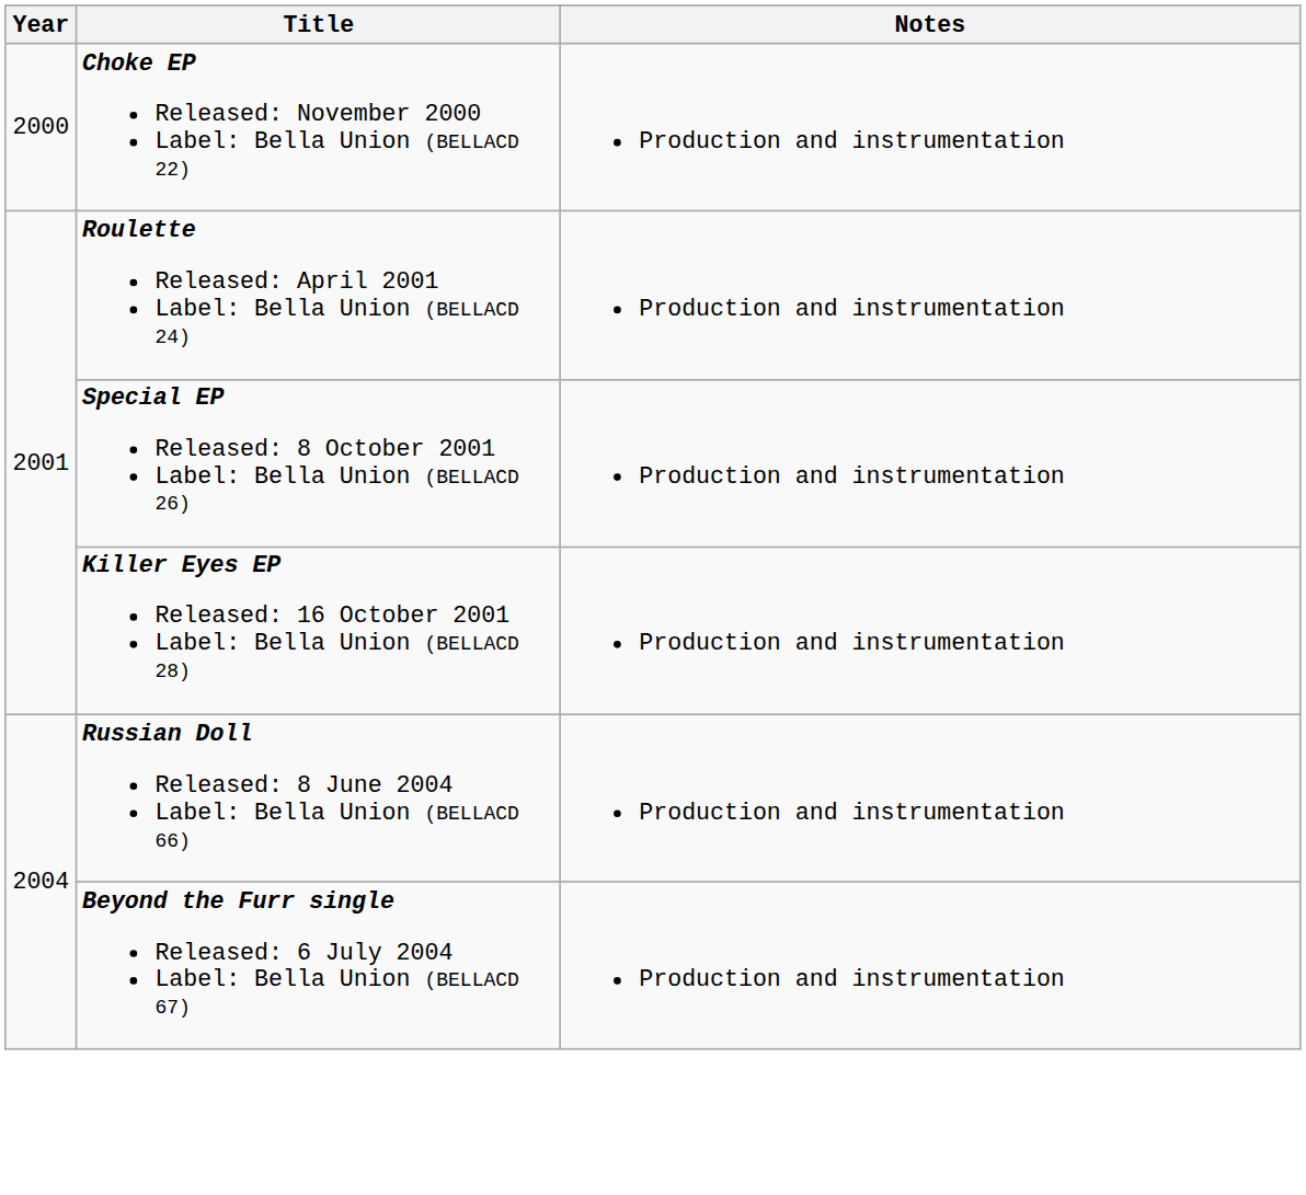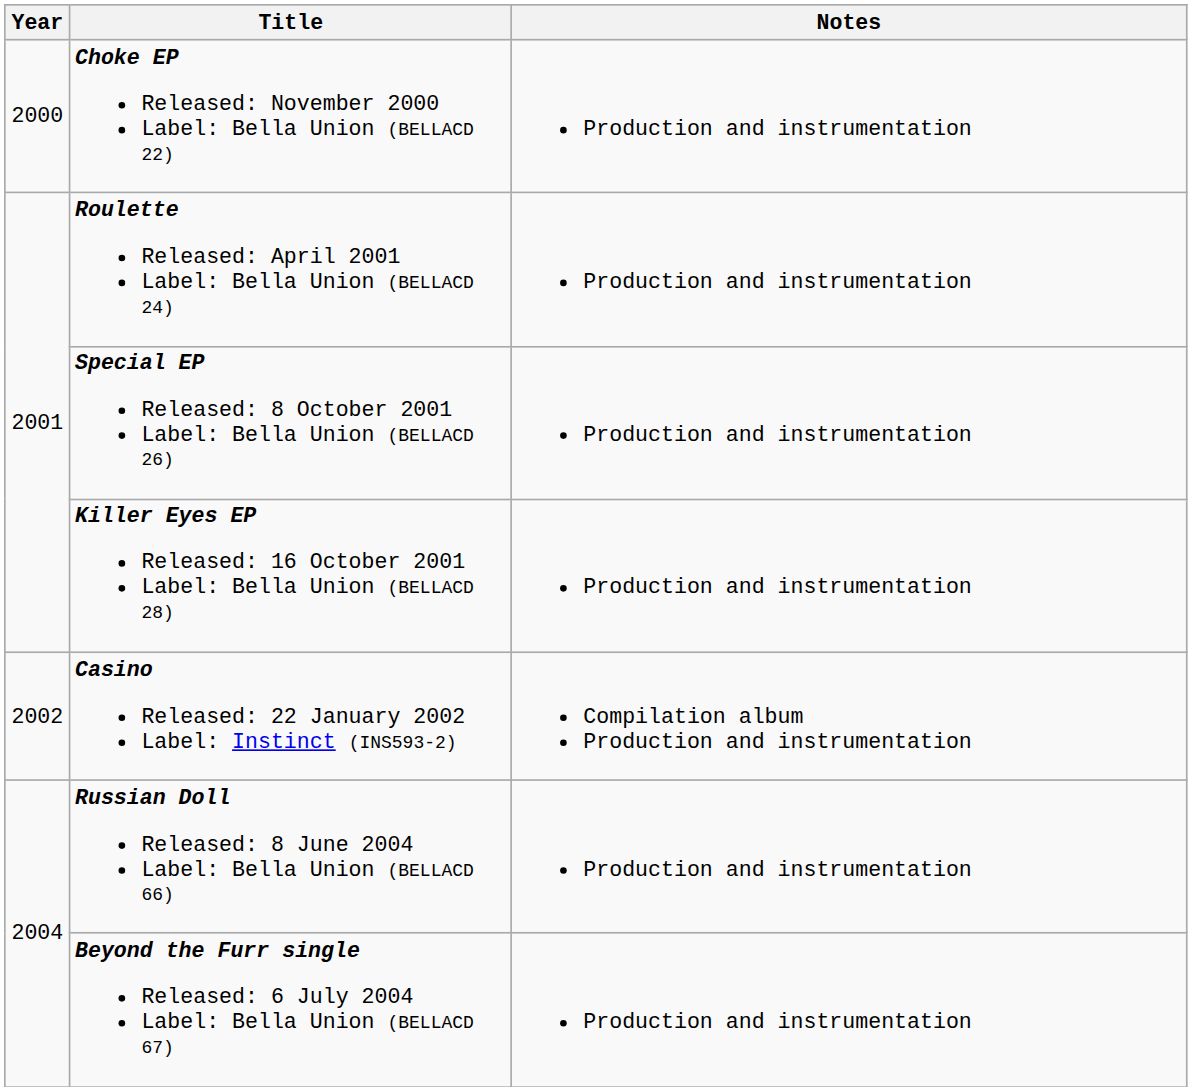 <table class="wikitable">
 <tr>
 <th width="33">Year</th>
 <th width="260">Title</th>
 <th width="400">Notes</th>
 </tr>
 <tr>
 <td align="center">2000</td>
 <td><strong><em>Choke EP</em></strong><br><ul><li>Released: November 2000</li><li>Label: Bella Union <small>(BELLACD 22)</small></li></ul></td>
 <td><br><ul><li>Production and instrumentation</li></ul></td>
 </tr>
 <tr>
 <td align="center" rowspan="3">2001</td>
 <td><strong><em>Roulette</em></strong><br><ul><li>Released: April 2001</li><li>Label: Bella Union <small>(BELLACD 24)</small></li></ul></td>
 <td><br><ul><li>Production and instrumentation</li></ul></td>
 </tr>
 <tr>
 <td><strong><em>Special EP</em></strong><br><ul><li>Released: 8 October 2001</li><li>Label: Bella Union <small>(BELLACD 26)</small></li></ul></td>
 <td><br><ul><li>Production and instrumentation</li></ul></td>
 </tr>
 <tr>
 <td><strong><em>Killer Eyes EP</em></strong><br><ul><li>Released: 16 October 2001</li><li>Label: Bella Union <small>(BELLACD 28)</small></li></ul></td>
 <td><br><ul><li>Production and instrumentation</li></ul></td>
 </tr>
 <tr>
+<td align="center">2002</td>
+<td><strong><em>Casino</em></strong><br><ul><li>Released: 22 January 2002</li><li>Label: <a href='#'>Instinct</a> <small>(INS593-2)</small></li></ul></td>
+<td><br><ul><li>Compilation album</li><li>Production and instrumentation</li></ul></td>
+</tr>
+<tr>
 <td align="center" rowspan="2">2004</td>
 <td><strong><em>Russian Doll</em></strong><br><ul><li>Released: 8 June 2004</li><li>Label: Bella Union <small>(BELLACD 66)</small></li></ul></td>
 <td><br><ul><li>Production and instrumentation</li></ul></td>
 </tr>
 <tr>
 <td><strong><em>Beyond the Furr single</em></strong><br><ul><li>Released: 6 July 2004</li><li>Label: Bella Union <small>(BELLACD 67)</small></li></ul></td>
 <td><br><ul><li>Production and instrumentation</li></ul></td>
 </tr>
 </table>
